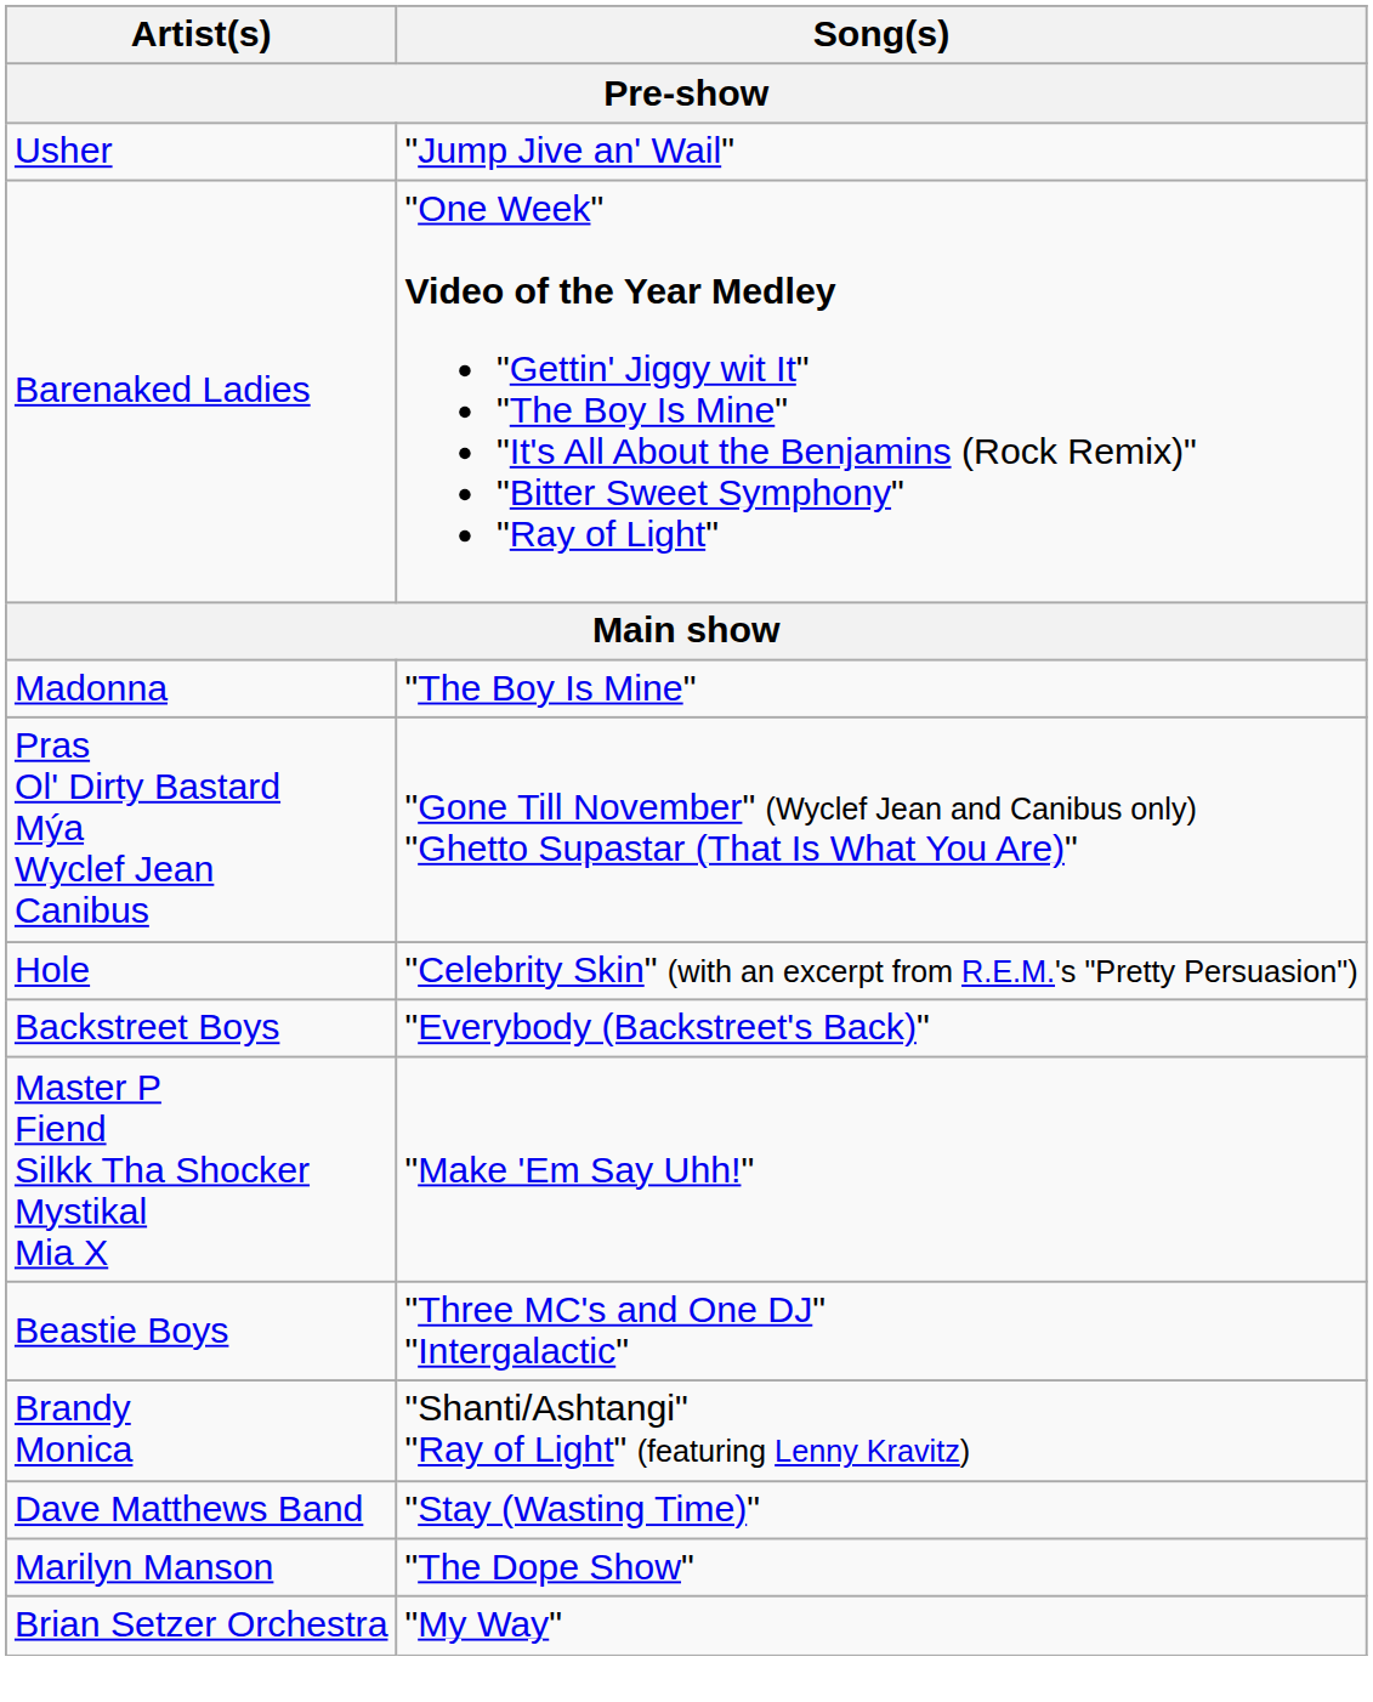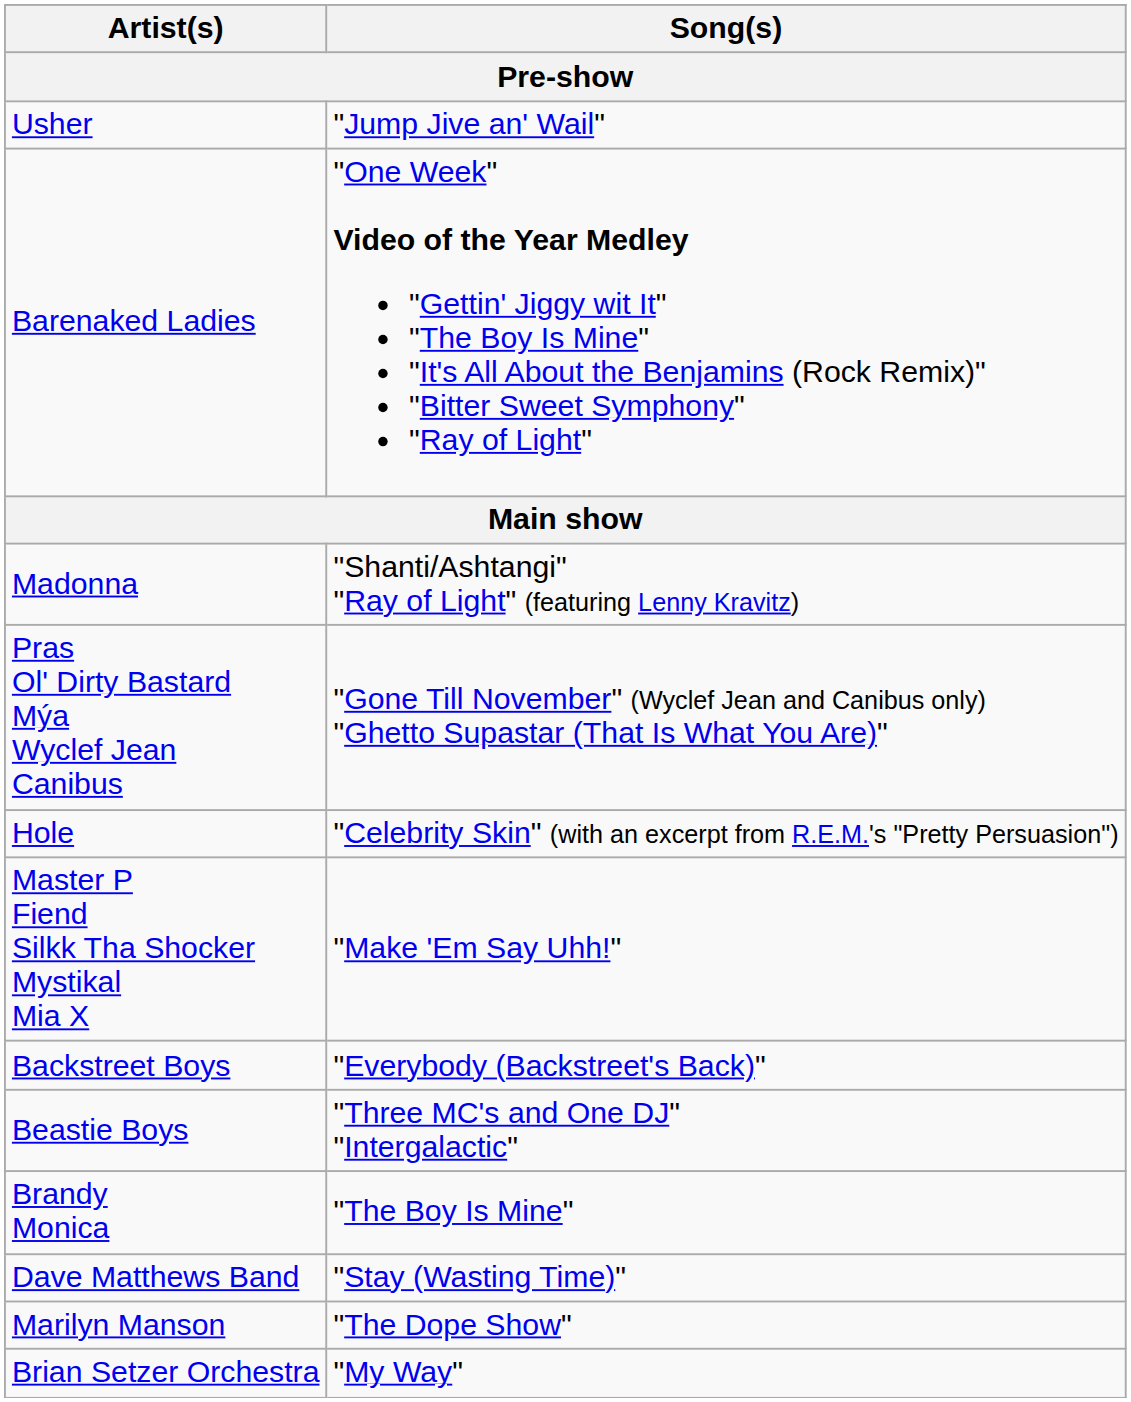 <table class="wikitable plainrowheaders">
 <tr>
 <th scope="col">Artist(s)</th>
 <th scope="col">Song(s)</th>
 </tr>
 <tr>
 <th colspan="2">Pre-show</th>
 </tr>
 <tr>
 <td><a href='#'>Usher</a></td>
 <td>"<a href='#'>Jump Jive an' Wail</a>"</td>
 </tr>
 <tr>
 <td><a href='#'>Barenaked Ladies</a></td>
 <td>"<a href='#'>One Week</a>" <br><br><strong>Video of the Year Medley</strong><ul><li>"<a href='#'>Gettin' Jiggy wit It</a>"</li><li>"<a href='#'>The Boy Is Mine</a>"</li><li>"<a href='#'>It's All About the Benjamins</a> (Rock Remix)"</li><li>"<a href='#'>Bitter Sweet Symphony</a>"</li><li>"<a href='#'>Ray of Light</a>"</li></ul></td>
 </tr>
 <tr>
 <th colspan="2">Main show</th>
 </tr>
 <tr>
 <td><a href='#'>Madonna</a></td>
-<td>"<a href='#'>The Boy Is Mine</a>"</td>
+<td>"Shanti/Ashtangi" <br> "<a href='#'>Ray of Light</a>" <small>(featuring <a href='#'>Lenny Kravitz</a>)</small></td>
 </tr>
 <tr>
 <td><a href='#'>Pras</a> <br> <a href='#'>Ol' Dirty Bastard</a> <br> <a href='#'>Mýa</a> <br> <a href='#'>Wyclef Jean</a> <br> <a href='#'>Canibus</a></td>
 <td>"<a href='#'>Gone Till November</a>" <small>(Wyclef Jean and Canibus only)</small> <br> "<a href='#'>Ghetto Supastar (That Is What You Are)</a>"</td>
 </tr>
 <tr>
 <td><a href='#'>Hole</a></td>
 <td>"<a href='#'>Celebrity Skin</a>" <small>(with an excerpt from <a href='#'>R.E.M.</a>'s "Pretty Persuasion")</small></td>
 </tr>
 <tr>
+<td><a href='#'>Master P</a> <br> <a href='#'>Fiend</a> <br> <a href='#'>Silkk Tha Shocker</a> <br> <a href='#'>Mystikal</a> <br> <a href='#'>Mia X</a></td>
+<td>"<a href='#'>Make 'Em Say Uhh!</a>"</td>
+</tr>
+<tr>
 <td><a href='#'>Backstreet Boys</a></td>
 <td>"<a href='#'>Everybody (Backstreet's Back)</a>"</td>
-</tr>
-<tr>
-<td><a href='#'>Master P</a> <br> <a href='#'>Fiend</a> <br> <a href='#'>Silkk Tha Shocker</a> <br> <a href='#'>Mystikal</a> <br> <a href='#'>Mia X</a></td>
-<td>"<a href='#'>Make 'Em Say Uhh!</a>"</td>
 </tr>
 <tr>
 <td><a href='#'>Beastie Boys</a></td>
 <td>"<a href='#'>Three MC's and One DJ</a>" <br> "<a href='#'>Intergalactic</a>"</td>
 </tr>
 <tr>
 <td><a href='#'>Brandy</a> <br> <a href='#'>Monica</a></td>
-<td>"Shanti/Ashtangi" <br> "<a href='#'>Ray of Light</a>" <small>(featuring <a href='#'>Lenny Kravitz</a>)</small></td>
+<td>"<a href='#'>The Boy Is Mine</a>"</td>
 </tr>
 <tr>
 <td><a href='#'>Dave Matthews Band</a></td>
 <td>"<a href='#'>Stay (Wasting Time)</a>"</td>
 </tr>
 <tr>
 <td><a href='#'>Marilyn Manson</a></td>
 <td>"<a href='#'>The Dope Show</a>"</td>
 </tr>
 <tr>
 <td><a href='#'>Brian Setzer Orchestra</a></td>
 <td>"<a href='#'>My Way</a>"</td>
 </tr>
 </table>
